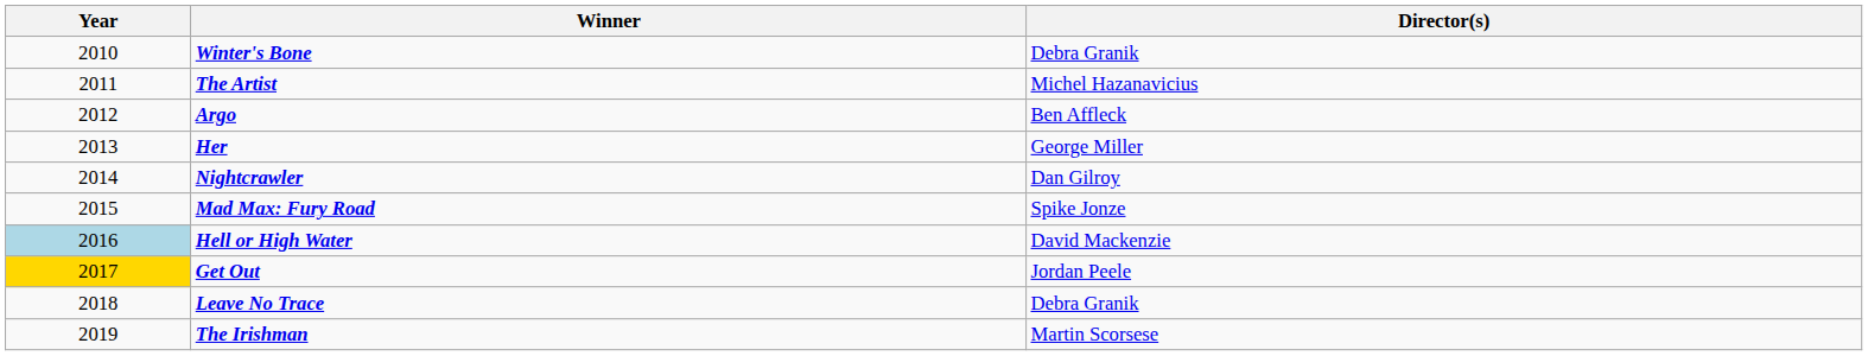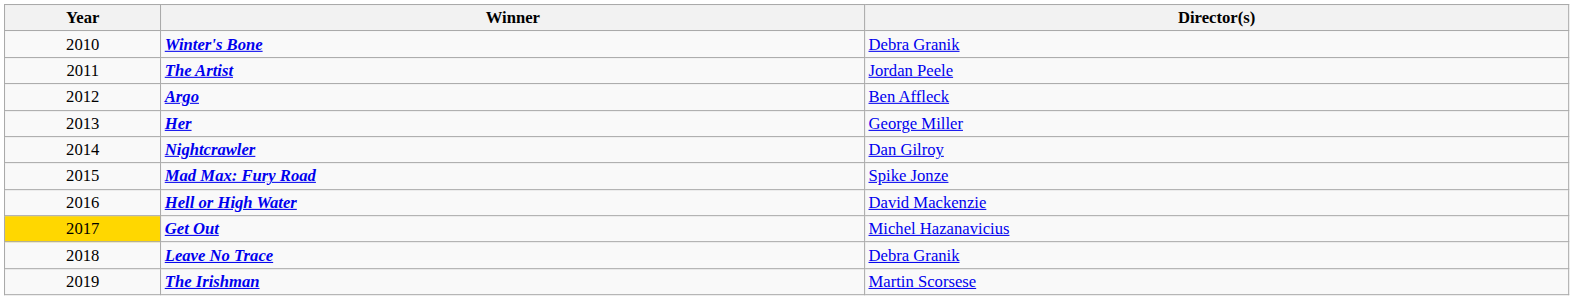 <table class="wikitable" width="95%" cellpadding="5">
 <tr>
 <th width="10%">Year</th>
 <th width="45%">Winner</th>
 <th width="45%">Director(s)</th>
 </tr>
 <tr>
 <td style="text-align:center;">2010</td>
 <td><strong> <em><a href='#'>Winter's Bone</a></em> </strong></td>
 <td><a href='#'>Debra Granik</a></td>
 </tr>
 <tr>
 <td style="text-align:center;">2011</td>
 <td><strong> <em><a href='#'>The Artist</a></em> </strong></td>
-<td><a href='#'>Michel Hazanavicius</a></td>
+<td><a href='#'>Jordan Peele</a></td>
 </tr>
 <tr>
 <td style="text-align:center;">2012</td>
 <td><strong> <em><a href='#'>Argo</a></em> </strong></td>
 <td><a href='#'>Ben Affleck</a></td>
 </tr>
 <tr>
 <td style="text-align:center;">2013</td>
 <td><strong> <em><a href='#'>Her</a></em> </strong></td>
 <td><a href='#'>George Miller</a></td>
 </tr>
 <tr>
 <td style="text-align:center;">2014</td>
 <td><strong> <em><a href='#'>Nightcrawler</a></em> </strong></td>
 <td><a href='#'>Dan Gilroy</a></td>
 </tr>
 <tr>
 <td style="text-align:center;">2015</td>
 <td><strong> <em><a href='#'>Mad Max: Fury Road</a></em> </strong></td>
 <td><a href='#'>Spike Jonze</a></td>
 </tr>
 <tr>
-<td style="background: lightblue; text-align:center;">2016</td>
+<td style="text-align:center;">2016</td>
 <td><strong> <em><a href='#'>Hell or High Water</a></em> </strong></td>
 <td><a href='#'>David Mackenzie</a></td>
 </tr>
 <tr>
 <td style="background: gold; text-align:center;">2017</td>
 <td><strong> <em><a href='#'>Get Out</a></em> </strong></td>
-<td><a href='#'>Jordan Peele</a></td>
+<td><a href='#'>Michel Hazanavicius</a></td>
 </tr>
 <tr>
 <td style="text-align:center;">2018</td>
 <td><strong> <em><a href='#'>Leave No Trace</a></em> </strong></td>
 <td><a href='#'>Debra Granik</a></td>
 </tr>
 <tr>
 <td style="text-align:center;">2019</td>
 <td><strong> <em><a href='#'>The Irishman</a></em> </strong></td>
 <td><a href='#'>Martin Scorsese</a></td>
 </tr>
 </table>
